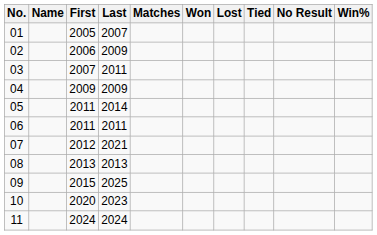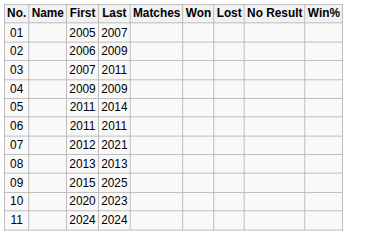 <table class="wikitable plainrowheaders sortable">
 <tr>
 <th scope="col">No.</th>
 <th scope="col">Name</th>
 <th scope="col">First</th>
 <th scope="col">Last</th>
 <th scope="col">Matches</th>
 <th scope="col">Won</th>
 <th scope="col">Lost</th>
-<th scope="col">Tied</th>
 <th scope="col">No Result</th>
 <th scope="col">Win%</th>
 </tr>
 <tr align=center>
 <td><span>0</span>1</td>
 <td></td>
 <td>2005</td>
 <td>2007</td>
-<td></td>
 <td></td>
 <td></td>
 <td></td>
 <td></td>
 <td></td>
 </tr>
 <tr align=center>
 <td><span>0</span>2</td>
 <td></td>
 <td>2006</td>
 <td>2009</td>
 <td></td>
 <td></td>
 <td></td>
 <td></td>
 <td></td>
-<td></td>
 </tr>
 <tr align=center>
 <td><span>0</span>3</td>
 <td></td>
 <td>2007</td>
 <td>2011</td>
-<td></td>
 <td></td>
 <td></td>
 <td></td>
 <td></td>
 <td></td>
 </tr>
 <tr align=center>
 <td><span>0</span>4</td>
 <td></td>
 <td>2009</td>
 <td>2009</td>
 <td></td>
 <td></td>
 <td></td>
 <td></td>
 <td></td>
-<td></td>
 </tr>
 <tr align=center>
 <td><span>0</span>5</td>
 <td></td>
 <td>2011</td>
 <td>2014</td>
-<td></td>
 <td></td>
 <td></td>
 <td></td>
 <td></td>
 <td></td>
 </tr>
 <tr align=center>
 <td><span>0</span>6</td>
 <td></td>
 <td>2011</td>
 <td>2011</td>
 <td></td>
 <td></td>
 <td></td>
 <td></td>
 <td></td>
-<td></td>
 </tr>
 <tr align=center>
 <td><span>0</span>7</td>
 <td></td>
 <td>2012</td>
 <td>2021</td>
-<td></td>
 <td></td>
 <td></td>
 <td></td>
 <td></td>
 <td></td>
 </tr>
 <tr align=center>
 <td><span>0</span>8</td>
 <td></td>
 <td>2013</td>
 <td>2013</td>
 <td></td>
 <td></td>
 <td></td>
 <td></td>
 <td></td>
-<td></td>
 </tr>
 <tr align=center>
 <td><span>0</span>9</td>
 <td></td>
 <td>2015</td>
 <td>2025</td>
-<td></td>
 <td></td>
 <td></td>
 <td></td>
 <td></td>
 <td></td>
 </tr>
 <tr align=center>
 <td>10</td>
 <td></td>
 <td>2020</td>
 <td>2023</td>
 <td></td>
 <td></td>
 <td></td>
 <td></td>
 <td></td>
-<td></td>
 </tr>
 <tr align=center>
 <td>11</td>
 <td></td>
 <td>2024</td>
 <td>2024</td>
 <td></td>
 <td></td>
 <td></td>
 <td></td>
 <td></td>
-<td></td>
 </tr>
 </table>
